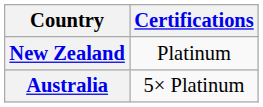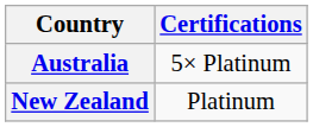 <table class="wikitable plainrowheaders">
 <tr>
 <th scope="col">Country</th>
 <th scope="col"><a href='#'>Certifications</a></th>
 </tr>
 <tr>
+<th scope="row"><a href='#'>Australia</a></th>
+<td style="text-align:center;">5× Platinum</td>
+</tr>
+<tr>
 <th scope="row"><a href='#'>New Zealand</a></th>
 <td style="text-align:center;">Platinum</td>
 </tr>
-<tr>
-<th scope="row"><a href='#'>Australia</a></th>
-<td style="text-align:center;">5× Platinum</td>
-</tr>
 </table>
